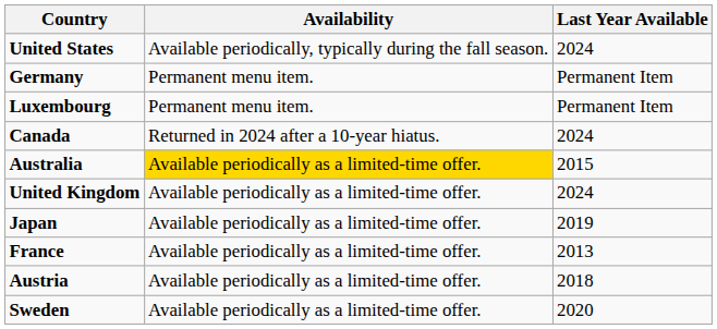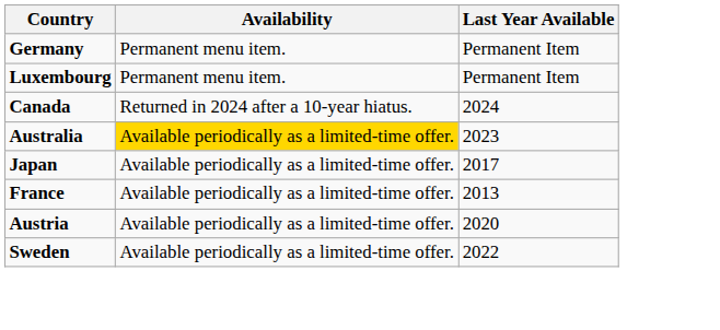 <table class="wikitable">
 <tr>
 <th>Country</th>
 <th>Availability</th>
 <th>Last Year Available</th>
-</tr>
-<tr>
-<td><strong>United States</strong></td>
-<td>Available periodically, typically during the fall season.</td>
-<td>2024</td>
 </tr>
 <tr>
 <td><strong>Germany</strong></td>
 <td>Permanent menu item.</td>
 <td>Permanent Item</td>
 </tr>
 <tr>
 <td><strong>Luxembourg</strong></td>
 <td>Permanent menu item.</td>
 <td>Permanent Item</td>
 </tr>
 <tr>
 <td><strong>Canada</strong></td>
 <td>Returned in 2024 after a 10-year hiatus.</td>
 <td>2024</td>
 </tr>
 <tr>
 <td><strong>Australia</strong></td>
 <td style="background: gold;">Available periodically as a limited-time offer.</td>
-<td>2015</td>
-</tr>
-<tr>
-<td><strong>United Kingdom</strong></td>
-<td>Available periodically as a limited-time offer.</td>
-<td>2024</td>
+<td>2023</td>
 </tr>
 <tr>
 <td><strong>Japan</strong></td>
 <td>Available periodically as a limited-time offer.</td>
-<td>2019</td>
+<td>2017</td>
 </tr>
 <tr>
 <td><strong>France</strong></td>
 <td>Available periodically as a limited-time offer.</td>
 <td>2013</td>
 </tr>
 <tr>
 <td><strong>Austria</strong></td>
 <td>Available periodically as a limited-time offer.</td>
-<td>2018</td>
+<td>2020</td>
 </tr>
 <tr>
 <td><strong>Sweden</strong></td>
 <td>Available periodically as a limited-time offer.</td>
-<td>2020</td>
+<td>2022</td>
 </tr>
 </table>
